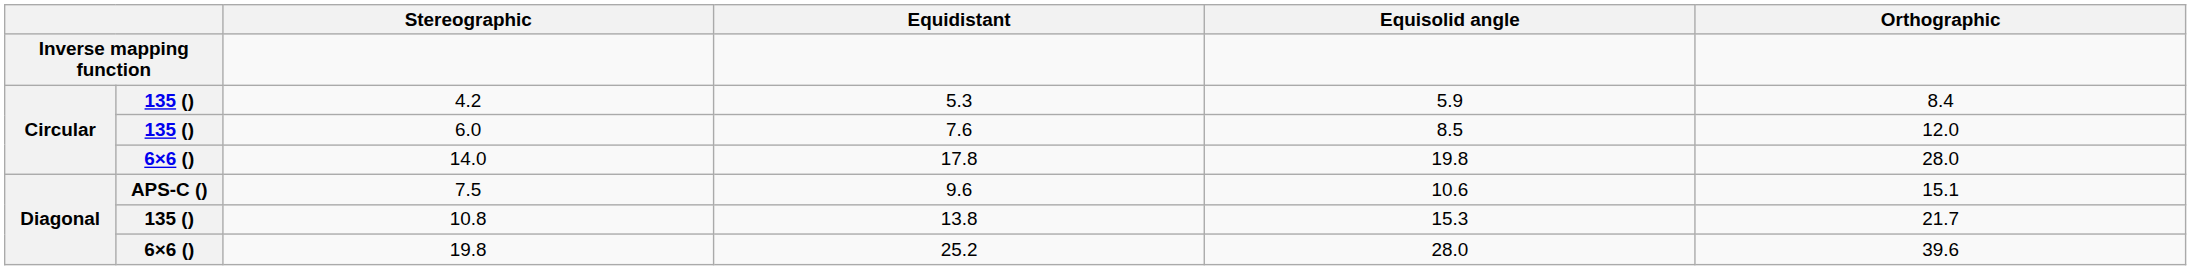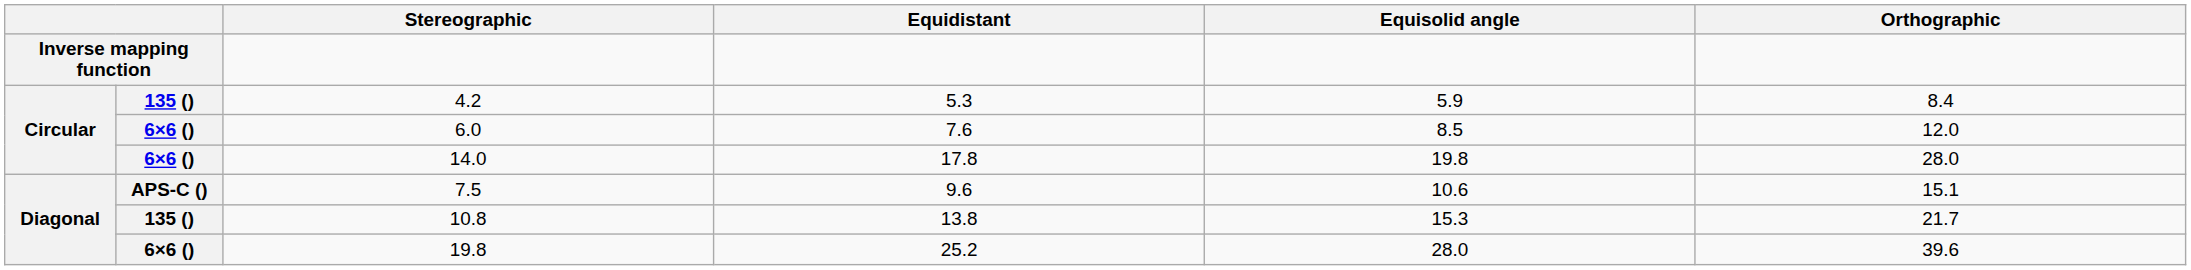 <table class=wikitable style="text-align:center;font-size:85%;">
 <tr>
 <th colspan=2 style="width:10.0%;"> </th>
 <th style="width:22.5%;">Stereographic</th>
 <th style="width:22.5%;">Equidistant</th>
 <th style="width:22.5%;">Equisolid angle</th>
 <th style="width:22.5%;">Orthographic</th>
 </tr>
 <tr>
 <th colspan=2>Inverse mapping function</th>
 <td></td>
 <td></td>
 <td></td>
 <td></td>
 </tr>
 <tr>
 <th rowspan=3>Circular</th>
 <th><a href='#'>135</a> ()</th>
 <td>4.2</td>
 <td>5.3</td>
 <td>5.9</td>
 <td>8.4</td>
 </tr>
 <tr>
-<th><a href='#'>135</a> ()</th>
+<th><a href='#'>6×6</a> ()</th>
 <td>6.0</td>
 <td>7.6</td>
 <td>8.5</td>
 <td>12.0</td>
 </tr>
 <tr>
 <th><a href='#'>6×6</a> ()</th>
 <td>14.0</td>
 <td>17.8</td>
 <td>19.8</td>
 <td>28.0</td>
 </tr>
 <tr>
 <th rowspan=3>Diagonal</th>
 <th>APS-C ()</th>
 <td>7.5</td>
 <td>9.6</td>
 <td>10.6</td>
 <td>15.1</td>
 </tr>
 <tr>
 <th>135 ()</th>
 <td>10.8</td>
 <td>13.8</td>
 <td>15.3</td>
 <td>21.7</td>
 </tr>
 <tr>
 <th>6×6 ()</th>
 <td>19.8</td>
 <td>25.2</td>
 <td>28.0</td>
 <td>39.6</td>
 </tr>
 </table>
